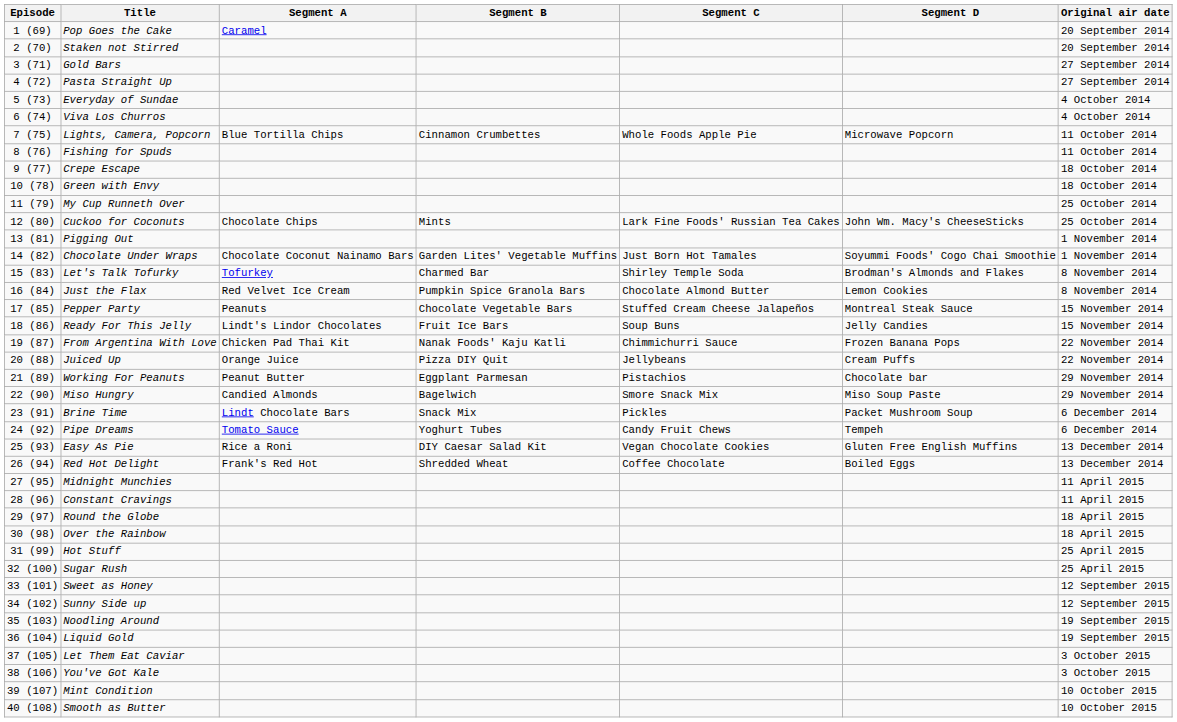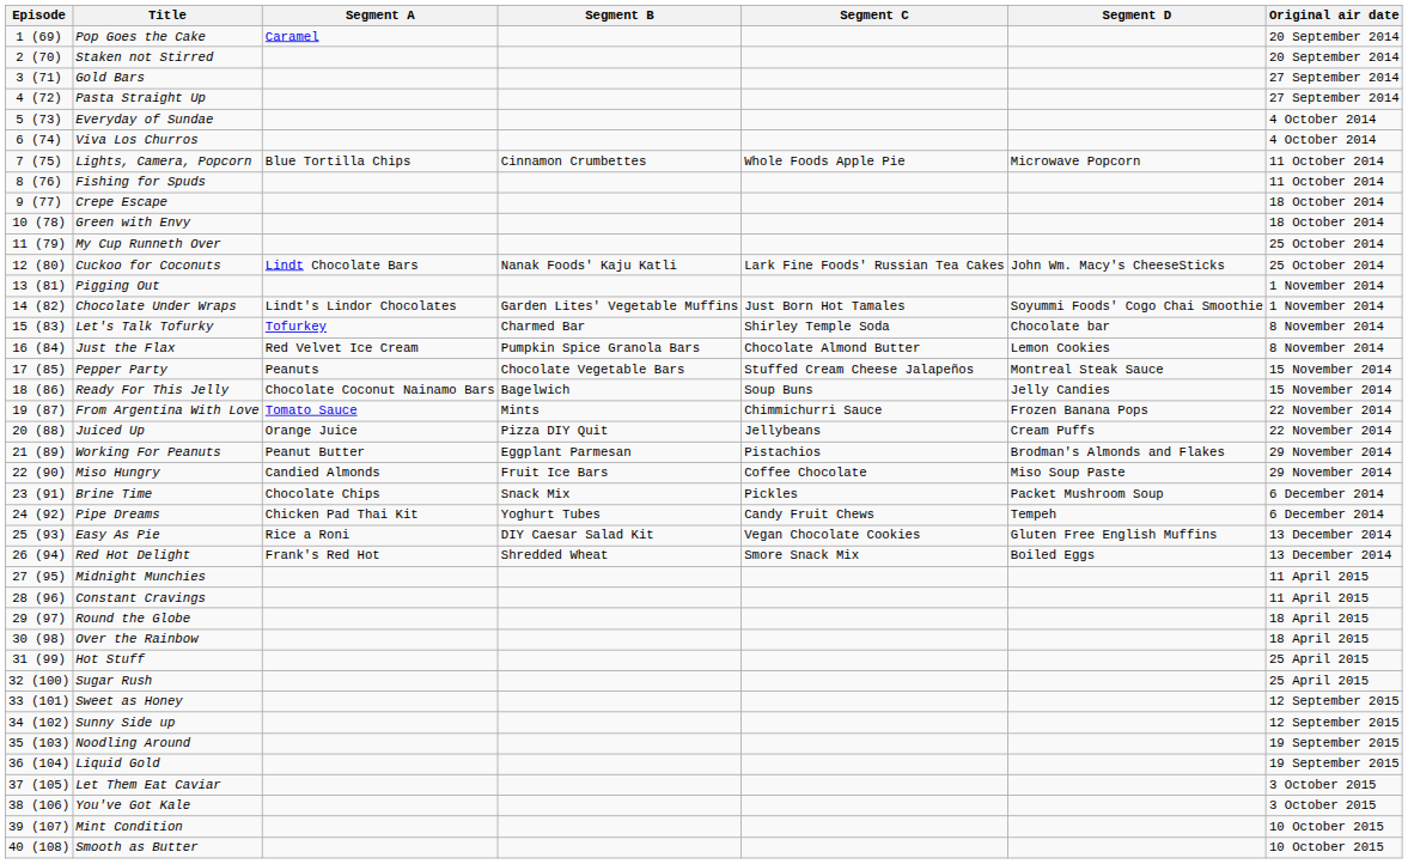 <table class="wikitable">
 <tr>
 <th>Episode</th>
 <th>Title</th>
 <th>Segment A</th>
 <th>Segment B</th>
 <th>Segment C</th>
 <th>Segment D</th>
 <th>Original air date</th>
 </tr>
 <tr>
 <td align="Center">1 (69)</td>
 <td><em>Pop Goes the Cake</em></td>
 <td><a href='#'>Caramel</a></td>
 <td></td>
 <td></td>
 <td></td>
 <td>20 September 2014</td>
 </tr>
 <tr>
 <td align="Center">2 (70)</td>
 <td><em>Staken not Stirred</em></td>
 <td></td>
 <td></td>
 <td></td>
 <td></td>
 <td>20 September 2014</td>
 </tr>
 <tr>
 <td align="Center">3 (71)</td>
 <td><em>Gold Bars</em></td>
 <td></td>
 <td></td>
 <td></td>
 <td></td>
 <td>27 September 2014</td>
 </tr>
 <tr>
 <td align="Center">4 (72)</td>
 <td><em>Pasta Straight Up</em></td>
 <td></td>
 <td></td>
 <td></td>
 <td></td>
 <td>27 September 2014</td>
 </tr>
 <tr>
 <td align="Center">5 (73)</td>
 <td><em>Everyday of Sundae</em></td>
 <td></td>
 <td></td>
 <td></td>
 <td></td>
 <td>4 October 2014</td>
 </tr>
 <tr>
 <td align="Center">6 (74)</td>
 <td><em>Viva Los Churros</em></td>
 <td></td>
 <td></td>
 <td></td>
 <td></td>
 <td>4 October 2014</td>
 </tr>
 <tr>
 <td align="Center">7 (75)</td>
 <td><em>Lights, Camera, Popcorn</em></td>
 <td>Blue Tortilla Chips</td>
 <td>Cinnamon Crumbettes</td>
 <td>Whole Foods Apple Pie</td>
 <td>Microwave Popcorn</td>
 <td>11 October 2014</td>
 </tr>
 <tr>
 <td align="Center">8 (76)</td>
 <td><em>Fishing for Spuds</em></td>
 <td></td>
 <td></td>
 <td></td>
 <td></td>
 <td>11 October 2014</td>
 </tr>
 <tr>
 <td align="Center">9 (77)</td>
 <td><em>Crepe Escape</em></td>
 <td></td>
 <td></td>
 <td></td>
 <td></td>
 <td>18 October 2014</td>
 </tr>
 <tr>
 <td align="Center">10 (78)</td>
 <td><em>Green with Envy</em></td>
 <td></td>
 <td></td>
 <td></td>
 <td></td>
 <td>18 October 2014</td>
 </tr>
 <tr>
 <td align="Center">11 (79)</td>
 <td><em>My Cup Runneth Over</em></td>
 <td></td>
 <td></td>
 <td></td>
 <td></td>
 <td>25 October 2014</td>
 </tr>
 <tr>
 <td align="Center">12 (80)</td>
 <td><em>Cuckoo for Coconuts</em></td>
-<td>Chocolate Chips</td>
-<td>Mints</td>
+<td><a href='#'>Lindt</a> Chocolate Bars</td>
+<td>Nanak Foods' Kaju Katli</td>
 <td>Lark Fine Foods' Russian Tea Cakes</td>
 <td>John Wm. Macy's CheeseSticks</td>
 <td>25 October 2014</td>
 </tr>
 <tr>
 <td align="Center">13 (81)</td>
 <td><em>Pigging Out</em></td>
 <td></td>
 <td></td>
 <td></td>
 <td></td>
 <td>1 November 2014</td>
 </tr>
 <tr>
 <td align="Center">14 (82)</td>
 <td><em>Chocolate Under Wraps</em></td>
-<td>Chocolate Coconut Nainamo Bars</td>
+<td>Lindt's Lindor Chocolates</td>
 <td>Garden Lites' Vegetable Muffins</td>
 <td>Just Born Hot Tamales</td>
 <td>Soyummi Foods' Cogo Chai Smoothie</td>
 <td>1 November 2014</td>
 </tr>
 <tr>
 <td align="Center">15 (83)</td>
 <td><em>Let's Talk Tofurky</em></td>
 <td><a href='#'>Tofurkey</a></td>
 <td>Charmed Bar</td>
 <td>Shirley Temple Soda</td>
-<td>Brodman's Almonds and Flakes</td>
+<td>Chocolate bar</td>
 <td>8 November 2014</td>
 </tr>
 <tr>
 <td align="Center">16 (84)</td>
 <td><em>Just the Flax</em></td>
 <td>Red Velvet Ice Cream</td>
 <td>Pumpkin Spice Granola Bars</td>
 <td>Chocolate Almond Butter</td>
 <td>Lemon Cookies</td>
 <td>8 November 2014</td>
 </tr>
 <tr>
 <td align="Center">17 (85)</td>
 <td><em>Pepper Party</em></td>
 <td>Peanuts</td>
 <td>Chocolate Vegetable Bars</td>
 <td>Stuffed Cream Cheese Jalapeños</td>
 <td>Montreal Steak Sauce</td>
 <td>15 November 2014</td>
 </tr>
 <tr>
 <td align="Center">18 (86)</td>
 <td><em>Ready For This Jelly</em></td>
-<td>Lindt's Lindor Chocolates</td>
-<td>Fruit Ice Bars</td>
+<td>Chocolate Coconut Nainamo Bars</td>
+<td>Bagelwich</td>
 <td>Soup Buns</td>
 <td>Jelly Candies</td>
 <td>15 November 2014</td>
 </tr>
 <tr>
 <td align="Center">19 (87)</td>
 <td><em>From Argentina With Love</em></td>
-<td>Chicken Pad Thai Kit</td>
-<td>Nanak Foods' Kaju Katli</td>
+<td><a href='#'>Tomato Sauce</a></td>
+<td>Mints</td>
 <td>Chimmichurri Sauce</td>
 <td>Frozen Banana Pops</td>
 <td>22 November 2014</td>
 </tr>
 <tr>
 <td align="Center">20 (88)</td>
 <td><em>Juiced Up</em></td>
 <td>Orange Juice</td>
 <td>Pizza DIY Quit</td>
 <td>Jellybeans</td>
 <td>Cream Puffs</td>
 <td>22 November 2014</td>
 </tr>
 <tr>
 <td align="Center">21 (89)</td>
 <td><em>Working For Peanuts</em></td>
 <td>Peanut Butter</td>
 <td>Eggplant Parmesan</td>
 <td>Pistachios</td>
-<td>Chocolate bar</td>
+<td>Brodman's Almonds and Flakes</td>
 <td>29 November 2014</td>
 </tr>
 <tr>
 <td align="Center">22 (90)</td>
 <td><em>Miso Hungry</em></td>
 <td>Candied Almonds</td>
-<td>Bagelwich</td>
-<td>Smore Snack Mix</td>
+<td>Fruit Ice Bars</td>
+<td>Coffee Chocolate</td>
 <td>Miso Soup Paste</td>
 <td>29 November 2014</td>
 </tr>
 <tr>
 <td align="Center">23 (91)</td>
 <td><em>Brine Time</em></td>
-<td><a href='#'>Lindt</a> Chocolate Bars</td>
+<td>Chocolate Chips</td>
 <td>Snack Mix</td>
 <td>Pickles</td>
 <td>Packet Mushroom Soup</td>
 <td>6 December 2014</td>
 </tr>
 <tr>
 <td align="Center">24 (92)</td>
 <td><em>Pipe Dreams</em></td>
-<td><a href='#'>Tomato Sauce</a></td>
+<td>Chicken Pad Thai Kit</td>
 <td>Yoghurt Tubes</td>
 <td>Candy Fruit Chews</td>
 <td>Tempeh</td>
 <td>6 December 2014</td>
 </tr>
 <tr>
 <td align="Center">25 (93)</td>
 <td><em>Easy As Pie</em></td>
 <td>Rice a Roni</td>
 <td>DIY Caesar Salad Kit</td>
 <td>Vegan Chocolate Cookies</td>
 <td>Gluten Free English Muffins</td>
 <td>13 December 2014</td>
 </tr>
 <tr>
 <td align="Center">26 (94)</td>
 <td><em>Red Hot Delight</em></td>
 <td>Frank's Red Hot</td>
 <td>Shredded Wheat</td>
-<td>Coffee Chocolate</td>
+<td>Smore Snack Mix</td>
 <td>Boiled Eggs</td>
 <td>13 December 2014</td>
 </tr>
 <tr>
 <td align="Center">27 (95)</td>
 <td><em>Midnight Munchies</em></td>
 <td></td>
 <td></td>
 <td></td>
 <td></td>
 <td>11 April 2015</td>
 </tr>
 <tr>
 <td align="Center">28 (96)</td>
 <td><em>Constant Cravings</em></td>
 <td></td>
 <td></td>
 <td></td>
 <td></td>
 <td>11 April 2015</td>
 </tr>
 <tr>
 <td align="Center">29 (97)</td>
 <td><em>Round the Globe</em></td>
 <td></td>
 <td></td>
 <td></td>
 <td></td>
 <td>18 April 2015</td>
 </tr>
 <tr>
 <td align="Center">30 (98)</td>
 <td><em>Over the Rainbow</em></td>
 <td></td>
 <td></td>
 <td></td>
 <td></td>
 <td>18 April 2015</td>
 </tr>
 <tr>
 <td align="Center">31 (99)</td>
 <td><em>Hot Stuff</em></td>
 <td></td>
 <td></td>
 <td></td>
 <td></td>
 <td>25 April 2015</td>
 </tr>
 <tr>
 <td align="Center">32 (100)</td>
 <td><em>Sugar Rush</em></td>
 <td></td>
 <td></td>
 <td></td>
 <td></td>
 <td>25 April 2015</td>
 </tr>
 <tr>
 <td align="Center">33 (101)</td>
 <td><em>Sweet as Honey</em></td>
 <td></td>
 <td></td>
 <td></td>
 <td></td>
 <td>12 September 2015</td>
 </tr>
 <tr>
 <td align="Center">34 (102)</td>
 <td><em>Sunny Side up</em></td>
 <td></td>
 <td></td>
 <td></td>
 <td></td>
 <td>12 September 2015</td>
 </tr>
 <tr>
 <td align="Center">35 (103)</td>
 <td><em>Noodling Around</em></td>
 <td></td>
 <td></td>
 <td></td>
 <td></td>
 <td>19 September 2015</td>
 </tr>
 <tr>
 <td align="Center">36 (104)</td>
 <td><em>Liquid Gold</em></td>
 <td></td>
 <td></td>
 <td></td>
 <td></td>
 <td>19 September 2015</td>
 </tr>
 <tr>
 <td align="Center">37 (105)</td>
 <td><em>Let Them Eat Caviar</em></td>
 <td></td>
 <td></td>
 <td></td>
 <td></td>
 <td>3 October 2015</td>
 </tr>
 <tr>
 <td align="Center">38 (106)</td>
 <td><em>You've Got Kale</em></td>
 <td></td>
 <td></td>
 <td></td>
 <td></td>
 <td>3 October 2015</td>
 </tr>
 <tr>
 <td align="Center">39 (107)</td>
 <td><em>Mint Condition</em></td>
 <td></td>
 <td></td>
 <td></td>
 <td></td>
 <td>10 October 2015</td>
 </tr>
 <tr>
 <td align="Center">40 (108)</td>
 <td><em>Smooth as Butter</em></td>
 <td></td>
 <td></td>
 <td></td>
 <td></td>
 <td>10 October 2015</td>
 </tr>
 </table>
